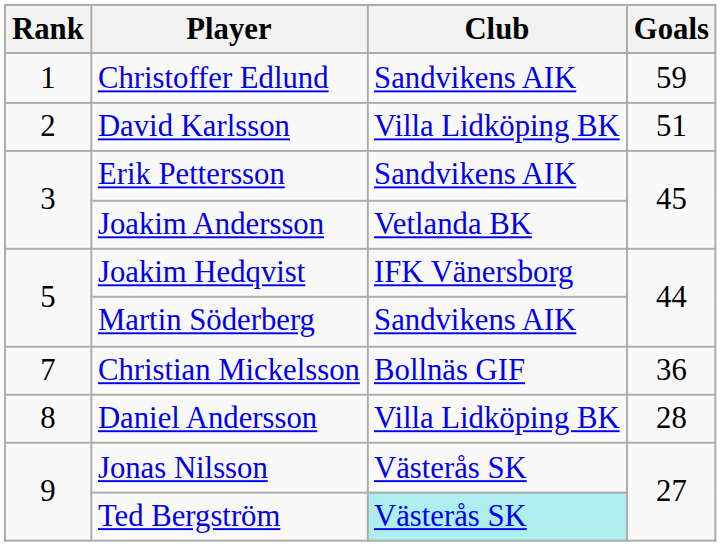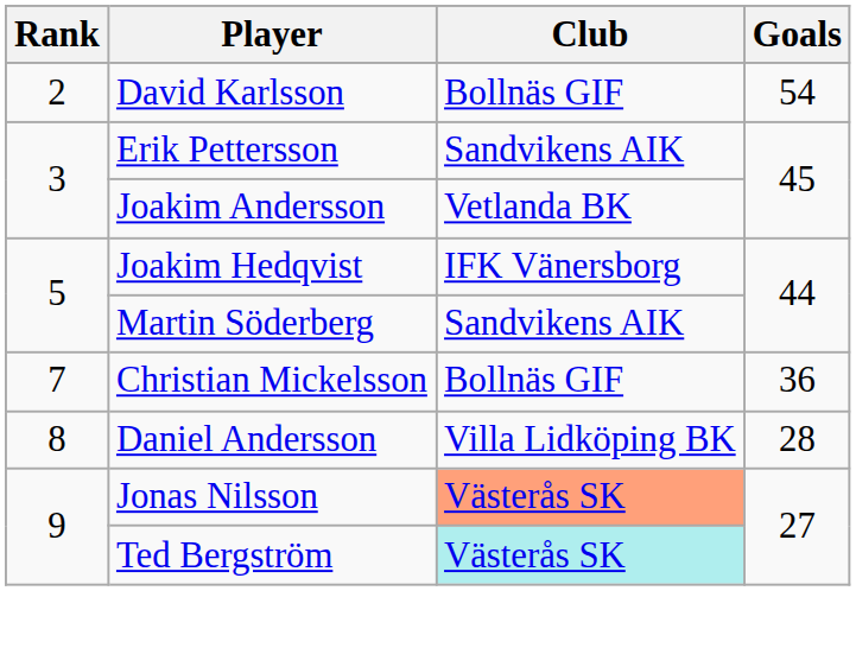 <table class="wikitable" style="text-align:center">
 <tr>
 <th>Rank</th>
 <th>Player</th>
 <th>Club</th>
 <th>Goals</th>
 </tr>
 <tr>
-<td>1</td>
-<td align="left"> <a href='#'>Christoffer Edlund</a></td>
-<td align="left"><a href='#'>Sandvikens AIK</a></td>
-<td>59</td>
-</tr>
-<tr>
 <td>2</td>
 <td align="left"> <a href='#'>David Karlsson</a></td>
-<td align="left"><a href='#'>Villa Lidköping BK</a></td>
-<td>51</td>
+<td align="left"><a href='#'>Bollnäs GIF</a></td>
+<td>54</td>
 </tr>
 <tr>
 <td rowspan="2">3</td>
 <td align="left"> <a href='#'>Erik Pettersson</a></td>
 <td align="left"><a href='#'>Sandvikens AIK</a></td>
 <td rowspan="2">45</td>
 </tr>
 <tr>
 <td align="left"> <a href='#'>Joakim Andersson</a></td>
 <td align="left"><a href='#'>Vetlanda BK</a></td>
 </tr>
 <tr>
 <td rowspan="2">5</td>
 <td align="left"> <a href='#'>Joakim Hedqvist</a></td>
 <td align="left"><a href='#'>IFK Vänersborg</a></td>
 <td rowspan="2">44</td>
 </tr>
 <tr>
 <td align="left"> <a href='#'>Martin Söderberg</a></td>
 <td align="left"><a href='#'>Sandvikens AIK</a></td>
 </tr>
 <tr>
 <td>7</td>
 <td align="left"> <a href='#'>Christian Mickelsson</a></td>
 <td align="left"><a href='#'>Bollnäs GIF</a></td>
 <td>36</td>
 </tr>
 <tr>
 <td>8</td>
 <td align="left"> <a href='#'>Daniel Andersson</a></td>
 <td align="left"><a href='#'>Villa Lidköping BK</a></td>
 <td>28</td>
 </tr>
 <tr>
 <td rowspan="2">9</td>
 <td align="left"> <a href='#'>Jonas Nilsson</a></td>
-<td align="left"><a href='#'>Västerås SK</a></td>
+<td align="left" style="background: lightsalmon;"><a href='#'>Västerås SK</a></td>
 <td rowspan="2">27</td>
 </tr>
 <tr>
 <td align="left"> <a href='#'>Ted Bergström</a></td>
 <td align="left" style="background: paleturquoise;"><a href='#'>Västerås SK</a></td>
 </tr>
 </table>
